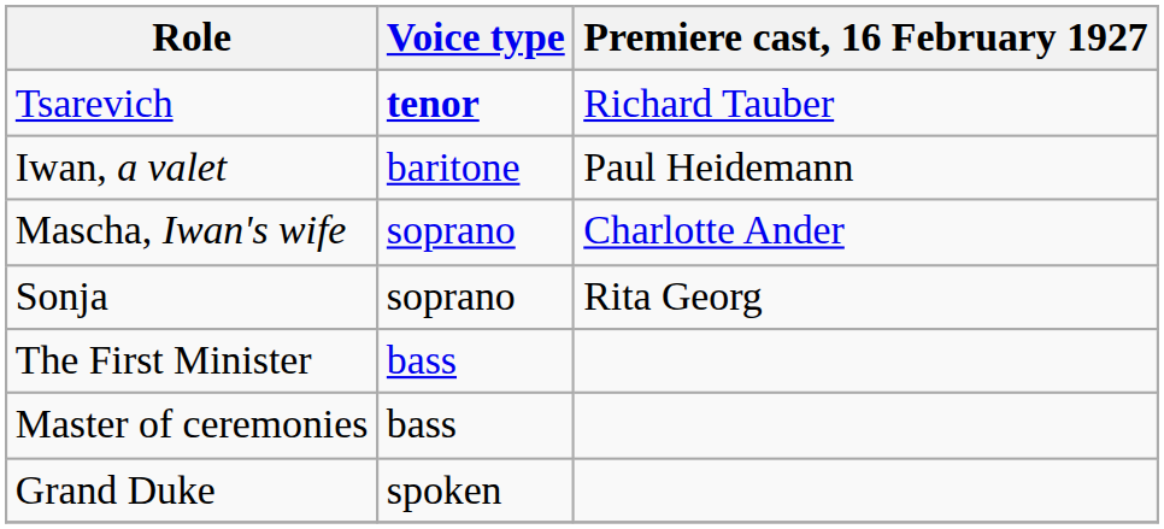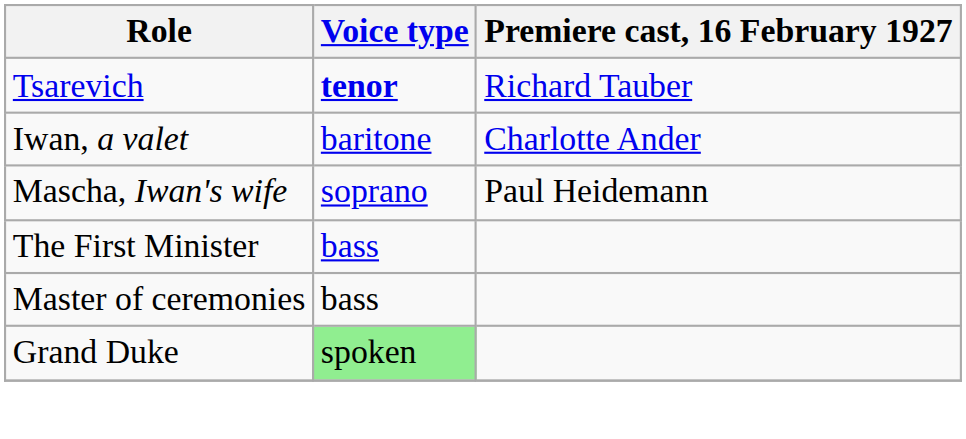 <table class="wikitable">
 <tr>
 <th>Role</th>
 <th><a href='#'>Voice type</a></th>
 <th>Premiere cast, 16 February 1927</th>
 </tr>
 <tr>
 <td><a href='#'>Tsarevich</a></td>
 <td><strong><a href='#'>tenor</a></strong></td>
 <td><a href='#'>Richard Tauber</a></td>
 </tr>
 <tr>
 <td>Iwan, <em>a valet</em></td>
 <td><a href='#'>baritone</a></td>
-<td>Paul Heidemann</td>
+<td><a href='#'>Charlotte Ander</a></td>
 </tr>
 <tr>
 <td>Mascha, <em>Iwan's wife</em></td>
 <td><a href='#'>soprano</a></td>
-<td><a href='#'>Charlotte Ander</a></td>
-</tr>
-<tr>
-<td>Sonja</td>
-<td>soprano</td>
-<td>Rita Georg</td>
+<td>Paul Heidemann</td>
 </tr>
 <tr>
 <td>The First Minister</td>
 <td><a href='#'>bass</a></td>
 <td></td>
 </tr>
 <tr>
 <td>Master of ceremonies</td>
 <td>bass</td>
 <td></td>
 </tr>
 <tr>
 <td>Grand Duke</td>
-<td>spoken</td>
+<td style="background: lightgreen;">spoken</td>
 <td></td>
 </tr>
 <tr>
 </tr>
 </table>
